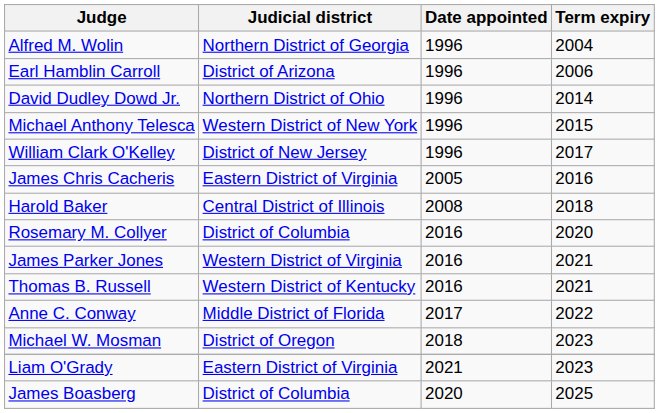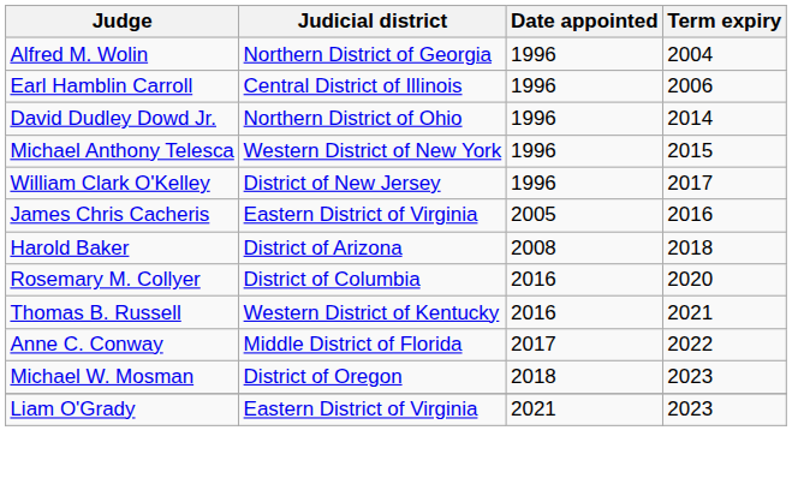 <table class="wikitable sortable">
 <tr>
 <th>Judge</th>
 <th>Judicial district</th>
 <th>Date appointed</th>
 <th>Term expiry</th>
 </tr>
 <tr>
 <td><a href='#'>Alfred M. Wolin</a></td>
 <td><a href='#'>Northern District of Georgia</a></td>
 <td>1996</td>
 <td>2004</td>
 </tr>
 <tr>
 <td><a href='#'>Earl Hamblin Carroll</a></td>
-<td><a href='#'>District of Arizona</a></td>
+<td><a href='#'>Central District of Illinois</a></td>
 <td>1996</td>
 <td>2006</td>
 </tr>
 <tr>
 <td><a href='#'>David Dudley Dowd Jr.</a></td>
 <td><a href='#'>Northern District of Ohio</a></td>
 <td>1996</td>
 <td>2014</td>
 </tr>
 <tr>
 <td><a href='#'>Michael Anthony Telesca</a></td>
 <td><a href='#'>Western District of New York</a></td>
 <td>1996</td>
 <td>2015</td>
 </tr>
 <tr>
 <td><a href='#'>William Clark O'Kelley</a></td>
 <td><a href='#'>District of New Jersey</a></td>
 <td>1996</td>
 <td>2017</td>
 </tr>
 <tr>
 <td><a href='#'>James Chris Cacheris</a></td>
 <td><a href='#'>Eastern District of Virginia</a></td>
 <td>2005</td>
 <td>2016</td>
 </tr>
 <tr>
 <td><a href='#'>Harold Baker</a></td>
-<td><a href='#'>Central District of Illinois</a></td>
+<td><a href='#'>District of Arizona</a></td>
 <td>2008</td>
 <td>2018</td>
 </tr>
 <tr>
 <td><a href='#'>Rosemary M. Collyer</a></td>
 <td><a href='#'>District of Columbia</a></td>
 <td>2016</td>
 <td>2020</td>
-</tr>
-<tr>
-<td><a href='#'>James Parker Jones</a></td>
-<td><a href='#'>Western District of Virginia</a></td>
-<td>2016</td>
-<td>2021</td>
 </tr>
 <tr>
 <td><a href='#'>Thomas B. Russell</a></td>
 <td><a href='#'>Western District of Kentucky</a></td>
 <td>2016</td>
 <td>2021</td>
 </tr>
 <tr>
 <td><a href='#'>Anne C. Conway</a></td>
 <td><a href='#'>Middle District of Florida</a></td>
 <td>2017</td>
 <td>2022</td>
 </tr>
 <tr>
 <td><a href='#'>Michael W. Mosman</a></td>
 <td><a href='#'>District of Oregon</a></td>
 <td>2018</td>
 <td>2023</td>
 </tr>
 <tr>
 </tr>
 <tr>
 <td><a href='#'>Liam O'Grady</a></td>
 <td><a href='#'>Eastern District of Virginia</a></td>
 <td>2021</td>
 <td>2023</td>
 </tr>
-<tr>
-<td><a href='#'>James Boasberg</a></td>
-<td><a href='#'>District of Columbia</a></td>
-<td>2020</td>
-<td>2025</td>
-</tr>
 </table>
